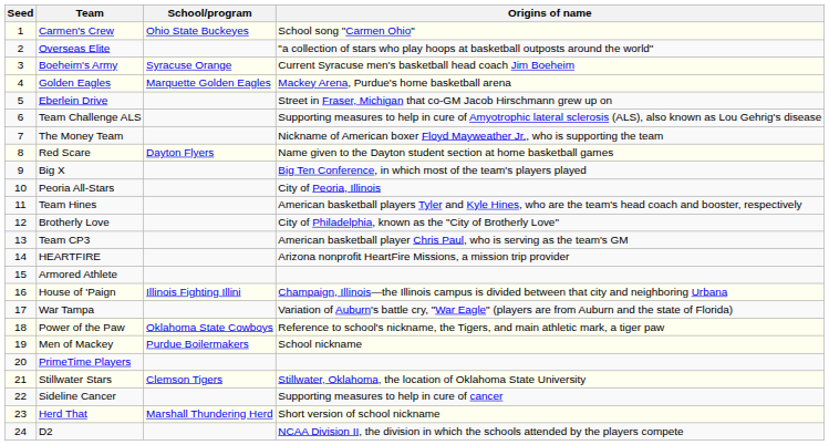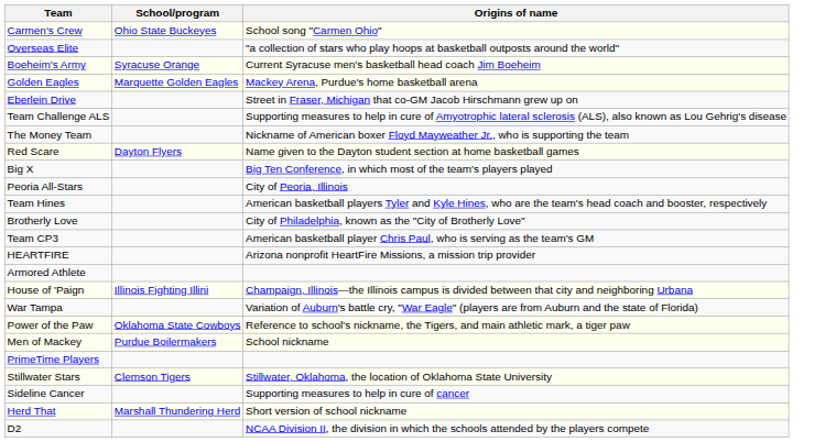 <table class="wikitable">
 <tr>
-<th>Seed</th>
 <th>Team</th>
 <th>School/program</th>
 <th>Origins of name</th>
 </tr>
 <tr style="background:ivory">
-<td align=center>1</td>
 <td><a href='#'>Carmen's Crew</a></td>
 <td><a href='#'>Ohio State Buckeyes</a></td>
 <td>School song "<a href='#'>Carmen Ohio</a>"</td>
 </tr>
 <tr>
-<td align=center>2</td>
 <td><a href='#'>Overseas Elite</a></td>
 <td></td>
 <td>"a collection of stars who play hoops at basketball outposts around the world"</td>
 </tr>
 <tr style="background:ivory">
-<td align=center>3</td>
 <td><a href='#'>Boeheim's Army</a></td>
 <td><a href='#'>Syracuse Orange</a></td>
 <td>Current Syracuse men's basketball head coach <a href='#'>Jim Boeheim</a></td>
 </tr>
 <tr style="background:ivory">
-<td align=center>4</td>
 <td><a href='#'>Golden Eagles</a></td>
 <td><a href='#'>Marquette Golden Eagles</a></td>
 <td><a href='#'>Mackey Arena</a>, Purdue's home basketball arena</td>
 </tr>
 <tr>
-<td align=center>5</td>
 <td><a href='#'>Eberlein Drive</a></td>
 <td></td>
 <td>Street in <a href='#'>Fraser, Michigan</a> that co-GM Jacob Hirschmann grew up on</td>
 </tr>
 <tr>
-<td align=center>6</td>
 <td>Team Challenge ALS</td>
 <td></td>
 <td>Supporting measures to help in cure of <a href='#'>Amyotrophic lateral sclerosis</a> (ALS), also known as Lou Gehrig's disease</td>
 </tr>
 <tr>
-<td align=center>7</td>
 <td>The Money Team</td>
 <td></td>
 <td>Nickname of American boxer <a href='#'>Floyd Mayweather Jr.</a>, who is supporting the team</td>
 </tr>
 <tr style="background:ivory">
-<td align=center>8</td>
 <td>Red Scare</td>
 <td><a href='#'>Dayton Flyers</a></td>
 <td>Name given to the Dayton student section at home basketball games</td>
 </tr>
 <tr>
-<td align=center>9</td>
 <td>Big X</td>
 <td></td>
 <td><a href='#'>Big Ten Conference</a>, in which most of the team's players played</td>
 </tr>
 <tr>
-<td align=center>10</td>
 <td>Peoria All-Stars</td>
 <td></td>
 <td>City of <a href='#'>Peoria, Illinois</a></td>
 </tr>
 <tr>
-<td align=center>11</td>
 <td>Team Hines</td>
 <td></td>
 <td>American basketball players <a href='#'>Tyler</a> and <a href='#'>Kyle Hines</a>, who are the team's head coach and booster, respectively</td>
 </tr>
 <tr>
-<td align=center>12</td>
 <td>Brotherly Love</td>
 <td></td>
 <td>City of <a href='#'>Philadelphia</a>, known as the "City of Brotherly Love"</td>
 </tr>
 <tr>
-<td align=center>13</td>
 <td>Team CP3</td>
 <td></td>
 <td>American basketball player <a href='#'>Chris Paul</a>, who is serving as the team's GM</td>
 </tr>
 <tr>
-<td align=center>14</td>
 <td>HEARTFIRE</td>
 <td></td>
 <td>Arizona nonprofit HeartFire Missions, a mission trip provider</td>
 </tr>
 <tr>
-<td align=center>15</td>
 <td>Armored Athlete</td>
 <td></td>
 <td></td>
 </tr>
 <tr style="background:ivory">
-<td align=center>16</td>
 <td>House of 'Paign</td>
 <td><a href='#'>Illinois Fighting Illini</a></td>
 <td><a href='#'>Champaign, Illinois</a>—the Illinois campus is divided between that city and neighboring <a href='#'>Urbana</a></td>
 </tr>
 <tr>
-<td align=center>17</td>
 <td>War Tampa</td>
 <td></td>
 <td>Variation of <a href='#'>Auburn</a>'s battle cry, "<a href='#'>War Eagle</a>" (players are from Auburn and the state of Florida)</td>
 </tr>
 <tr style="background:ivory">
-<td align=center>18</td>
 <td>Power of the Paw</td>
 <td><a href='#'>Oklahoma State Cowboys</a></td>
 <td>Reference to school's nickname, the Tigers, and main athletic mark, a tiger paw</td>
 </tr>
 <tr style="background:ivory">
-<td align=center>19</td>
 <td>Men of Mackey</td>
 <td><a href='#'>Purdue Boilermakers</a></td>
 <td>School nickname</td>
 </tr>
 <tr>
-<td align=center>20</td>
 <td><a href='#'>PrimeTime Players</a></td>
 <td></td>
 <td></td>
 </tr>
 <tr style="background:ivory">
-<td align=center>21</td>
 <td>Stillwater Stars</td>
 <td><a href='#'>Clemson Tigers</a></td>
 <td><a href='#'>Stillwater, Oklahoma</a>, the location of Oklahoma State University</td>
 </tr>
 <tr>
-<td align=center>22</td>
 <td>Sideline Cancer</td>
 <td></td>
 <td>Supporting measures to help in cure of <a href='#'>cancer</a></td>
 </tr>
 <tr style="background:ivory">
-<td align=center>23</td>
 <td><a href='#'>Herd That</a></td>
 <td><a href='#'>Marshall Thundering Herd</a></td>
 <td>Short version of school nickname</td>
 </tr>
 <tr>
-<td align=center>24</td>
 <td>D2</td>
 <td></td>
 <td><a href='#'>NCAA Division II</a>, the division in which the schools attended by the players compete</td>
 </tr>
 </table>
